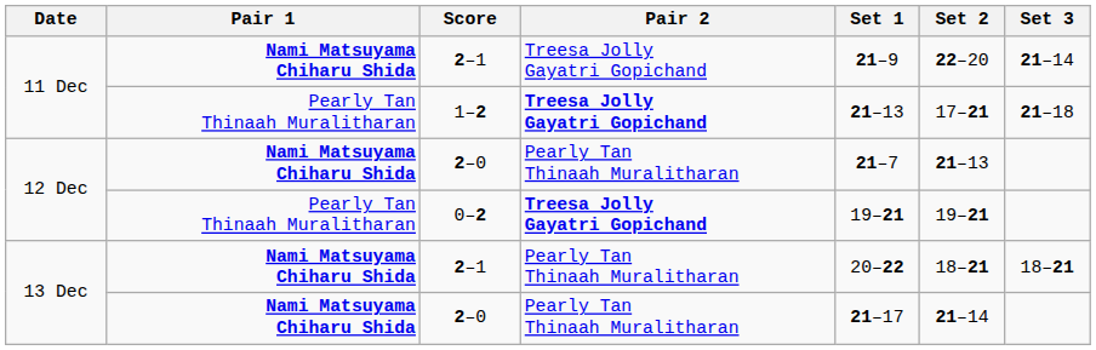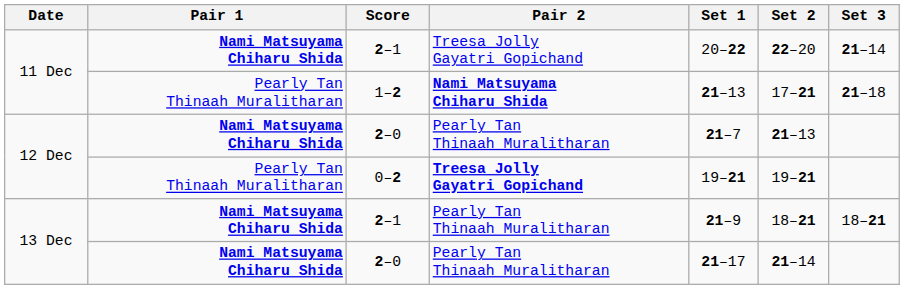 <table class="wikitable" style="text-align: center; font-size:90%">
 <tr>
 <th width="60">Date</th>
 <th width="200">Pair 1</th>
 <th width="60">Score</th>
 <th width="200">Pair 2</th>
 <th width="50">Set 1</th>
 <th width="50">Set 2</th>
 <th width="50">Set 3</th>
 </tr>
 <tr>
 <td rowspan="2">11 Dec</td>
 <td style="text-align:right"><strong><a href='#'>Nami Matsuyama</a> <br> <a href='#'>Chiharu Shida</a> </strong></td>
 <td style="text-align:center"><strong>2</strong>–1</td>
 <td style="text-align:left"> <a href='#'>Treesa Jolly</a><br> <a href='#'>Gayatri Gopichand</a></td>
-<td><strong>21</strong>–9</td>
+<td>20–<strong>22</strong></td>
 <td><strong>22</strong>–20</td>
 <td><strong>21</strong>–14</td>
 </tr>
 <tr>
 <td style="text-align:right"><a href='#'>Pearly Tan</a>  <br><a href='#'>Thinaah Muralitharan</a> </td>
 <td style="text-align:center">1–<strong>2</strong></td>
-<td style="text-align:left"><strong> <a href='#'>Treesa Jolly</a><br> <a href='#'>Gayatri Gopichand</a></strong></td>
+<td style="text-align:left"><strong> <a href='#'>Nami Matsuyama</a><br> <a href='#'>Chiharu Shida</a></strong></td>
 <td><strong>21</strong>–13</td>
 <td>17–<strong>21</strong></td>
 <td><strong>21</strong>–18</td>
 </tr>
 <tr>
 <td rowspan="2">12 Dec</td>
 <td style="text-align:right"><strong><a href='#'>Nami Matsuyama</a> <br> <a href='#'>Chiharu Shida</a> </strong></td>
 <td style="text-align:center"><strong>2</strong>–0</td>
 <td style="text-align:left"> <a href='#'>Pearly Tan</a><br> <a href='#'>Thinaah Muralitharan</a></td>
 <td><strong>21</strong>–7</td>
 <td><strong>21</strong>–13</td>
 <td></td>
 </tr>
 <tr>
 <td style="text-align:right"><a href='#'>Pearly Tan</a> <br><a href='#'>Thinaah Muralitharan</a> </td>
 <td style="text-align:center">0–<strong>2</strong></td>
 <td style="text-align:left"><strong> <a href='#'>Treesa Jolly</a><br> <a href='#'>Gayatri Gopichand</a></strong></td>
 <td>19–<strong>21</strong></td>
 <td>19–<strong>21</strong></td>
 <td></td>
 </tr>
 <tr>
 <td rowspan="2">13 Dec</td>
 <td style="text-align:right"><strong><a href='#'>Nami Matsuyama</a> <br> <a href='#'>Chiharu Shida</a> </strong></td>
 <td style="text-align:center"><strong>2</strong>–1</td>
 <td style="text-align:left"> <a href='#'>Pearly Tan</a><br> <a href='#'>Thinaah Muralitharan</a></td>
-<td>20–<strong>22</strong></td>
+<td><strong>21</strong>–9</td>
 <td>18–<strong>21</strong></td>
 <td>18–<strong>21</strong></td>
 </tr>
 <tr>
 <td style="text-align:right"><strong><a href='#'>Nami Matsuyama</a> <br> <a href='#'>Chiharu Shida</a> </strong></td>
 <td style="text-align:center"><strong>2</strong>–0</td>
 <td style="text-align:left"> <a href='#'>Pearly Tan</a><br> <a href='#'>Thinaah Muralitharan</a></td>
 <td><strong>21</strong>–17</td>
 <td><strong>21</strong>–14</td>
 <td></td>
 </tr>
 </table>
